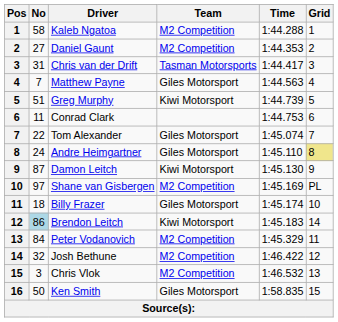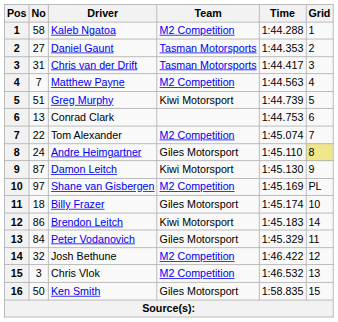 <table class="wikitable" style="font-size: 87%;">
 <tr>
 <th>Pos</th>
 <th>No</th>
 <th>Driver</th>
 <th>Team</th>
 <th>Time</th>
 <th>Grid</th>
 </tr>
 <tr>
 <th>1</th>
 <td align="center">58</td>
 <td> <a href='#'>Kaleb Ngatoa</a></td>
 <td><a href='#'>M2 Competition</a></td>
 <td>1:44.288</td>
 <td>1</td>
 </tr>
 <tr>
 <th>2</th>
 <td align="center">27</td>
 <td> <a href='#'>Daniel Gaunt</a></td>
-<td><a href='#'>M2 Competition</a></td>
+<td><a href='#'>Tasman Motorsports</a></td>
 <td>1:44.353</td>
 <td>2</td>
 </tr>
 <tr>
 <th>3</th>
 <td align="center">31</td>
 <td> <a href='#'>Chris van der Drift</a></td>
 <td><a href='#'>Tasman Motorsports</a></td>
 <td>1:44.417</td>
 <td>3</td>
 </tr>
 <tr>
 <th>4</th>
 <td align="center">7</td>
 <td> <a href='#'>Matthew Payne</a></td>
-<td>Giles Motorsport</td>
+<td><a href='#'>M2 Competition</a></td>
 <td>1:44.563</td>
 <td>4</td>
 </tr>
 <tr>
 <th>5</th>
 <td align="center">51</td>
 <td> <a href='#'>Greg Murphy</a></td>
 <td>Kiwi Motorsport</td>
 <td>1:44.739</td>
 <td>5</td>
 </tr>
 <tr>
 <th>6</th>
-<td align="center">11</td>
+<td align="center">13</td>
 <td> Conrad Clark</td>
 <td></td>
 <td>1:44.753</td>
 <td>6</td>
 </tr>
 <tr>
 <th>7</th>
 <td align="center">22</td>
 <td> Tom Alexander</td>
-<td>Giles Motorsport</td>
+<td><a href='#'>M2 Competition</a></td>
 <td>1:45.074</td>
 <td>7</td>
 </tr>
 <tr>
 <th>8</th>
 <td align="center">24</td>
 <td> <a href='#'>Andre Heimgartner</a></td>
 <td>Giles Motorsport</td>
 <td>1:45.110</td>
 <td style="background: khaki;">8</td>
 </tr>
 <tr>
 <th>9</th>
 <td align="center">87</td>
 <td> <a href='#'>Damon Leitch</a></td>
 <td>Kiwi Motorsport</td>
 <td>1:45.130</td>
 <td>9</td>
 </tr>
 <tr>
 <th>10</th>
 <td align="center">97</td>
 <td> <a href='#'>Shane van Gisbergen</a></td>
 <td><a href='#'>M2 Competition</a></td>
 <td>1:45.169</td>
 <td>PL</td>
 </tr>
 <tr>
 <th>11</th>
 <td align="center">18</td>
 <td> <a href='#'>Billy Frazer</a></td>
 <td>Giles Motorsport</td>
 <td>1:45.174</td>
 <td>10</td>
 </tr>
 <tr>
 <th>12</th>
-<td align="center" style="background: lightblue;">86</td>
+<td align="center">86</td>
 <td> <a href='#'>Brendon Leitch</a></td>
 <td>Kiwi Motorsport</td>
 <td>1:45.183</td>
 <td>14</td>
 </tr>
 <tr>
 <th>13</th>
 <td align="center">84</td>
 <td> <a href='#'>Peter Vodanovich</a></td>
-<td><a href='#'>M2 Competition</a></td>
+<td>Giles Motorsport</td>
 <td>1:45.329</td>
 <td>11</td>
 </tr>
 <tr>
 <th>14</th>
 <td align="center">32</td>
 <td> Josh Bethune</td>
 <td><a href='#'>M2 Competition</a></td>
 <td>1:46.422</td>
 <td>12</td>
 </tr>
 <tr>
 <th>15</th>
 <td align="center">3</td>
 <td> Chris Vlok</td>
 <td><a href='#'>M2 Competition</a></td>
 <td>1:46.532</td>
 <td>13</td>
 </tr>
 <tr>
 <th>16</th>
 <td align="center">50</td>
 <td> <a href='#'>Ken Smith</a></td>
 <td>Giles Motorsport</td>
 <td>1:58.835</td>
 <td>15</td>
 </tr>
 <tr>
 <th colspan="6">Source(s): </th>
 </tr>
 </table>
